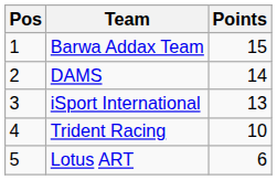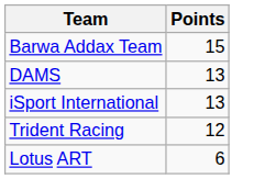 <table class="wikitable" style="font-size: 85%;">
 <tr>
-<th>Pos</th>
 <th>Team</th>
 <th>Points</th>
 </tr>
 <tr>
-<td>1</td>
 <td> <a href='#'>Barwa Addax Team</a></td>
 <td align="right">15</td>
 </tr>
 <tr>
-<td>2</td>
 <td> <a href='#'>DAMS</a></td>
-<td align="right">14</td>
+<td align="right">13</td>
 </tr>
 <tr>
-<td>3</td>
 <td> <a href='#'>iSport International</a></td>
 <td align="right">13</td>
 </tr>
 <tr>
-<td>4</td>
 <td> <a href='#'>Trident Racing</a></td>
-<td align="right">10</td>
+<td align="right">12</td>
 </tr>
 <tr>
-<td>5</td>
 <td> <a href='#'>Lotus</a> <a href='#'>ART</a></td>
 <td align="right">6</td>
 </tr>
 </table>
